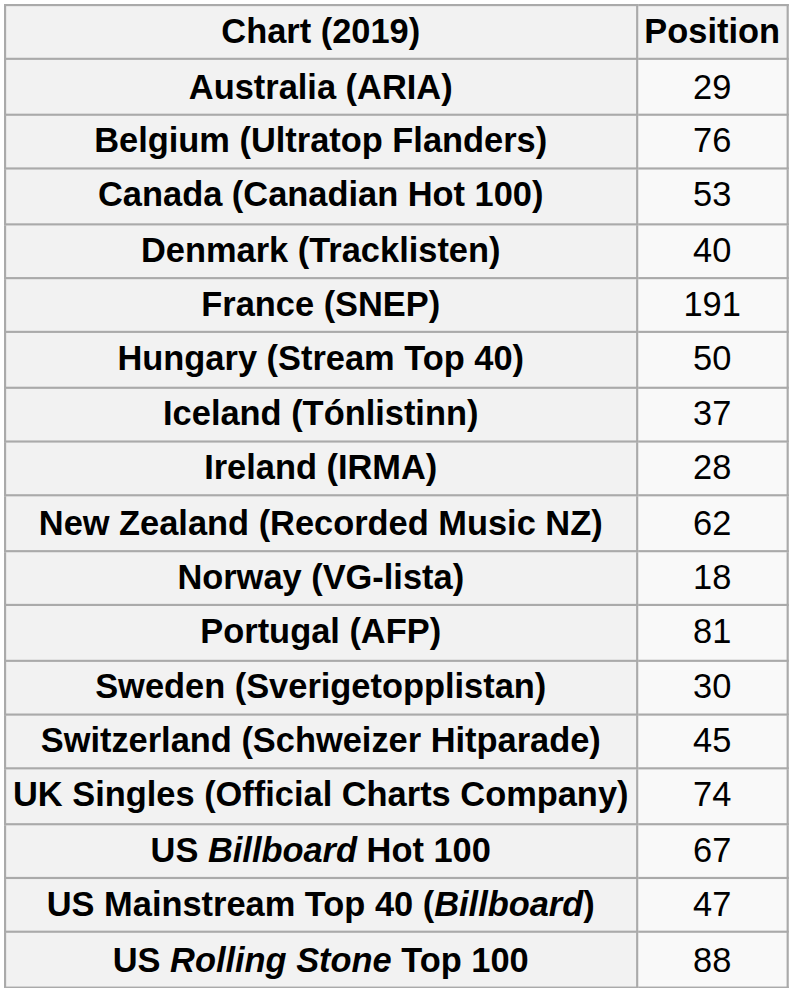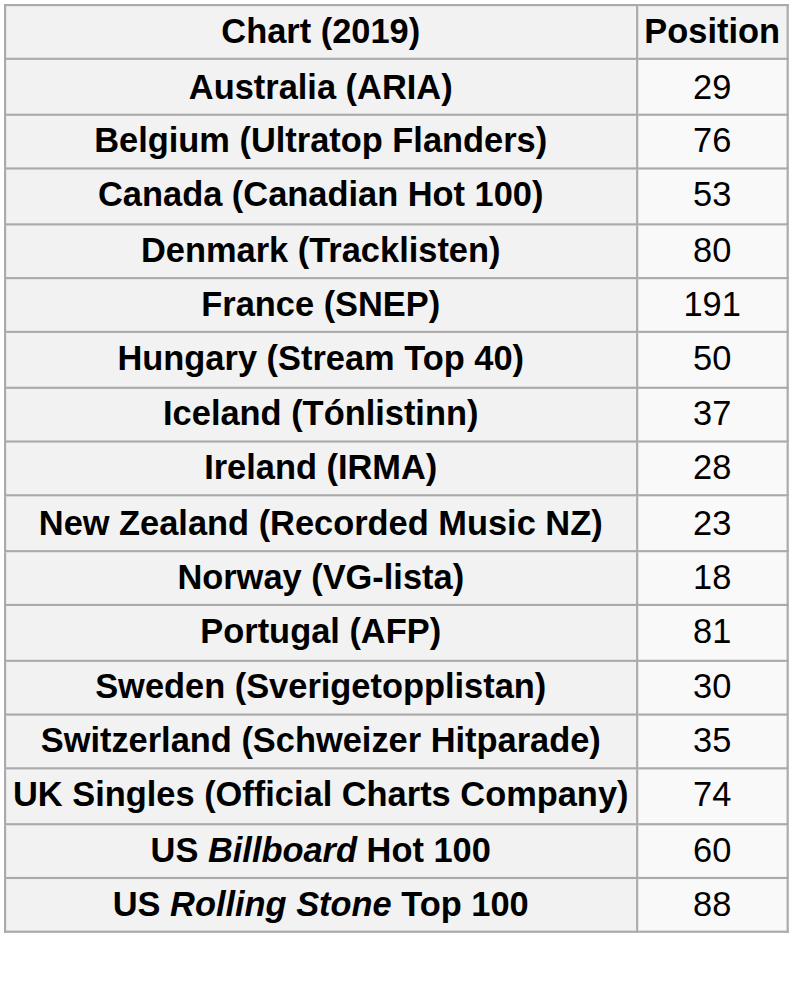 <table class="wikitable sortable plainrowheaders" style="text-align:center">
 <tr>
 <th scope="col">Chart (2019)</th>
 <th scope="col">Position</th>
 </tr>
 <tr>
 <th scope="row">Australia (ARIA)</th>
 <td>29</td>
 </tr>
 <tr>
 <th scope="row">Belgium (Ultratop Flanders)</th>
 <td>76</td>
 </tr>
 <tr>
 <th scope="row">Canada (Canadian Hot 100)</th>
 <td>53</td>
 </tr>
 <tr>
 <th scope="row">Denmark (Tracklisten)</th>
-<td>40</td>
+<td>80</td>
 </tr>
 <tr>
 <th scope="row">France (SNEP)</th>
 <td>191</td>
 </tr>
 <tr>
 <th scope="row">Hungary (Stream Top 40)</th>
 <td>50</td>
 </tr>
 <tr>
 <th scope="row">Iceland (Tónlistinn)</th>
 <td>37</td>
 </tr>
 <tr>
 <th scope="row">Ireland (IRMA)</th>
 <td>28</td>
 </tr>
 <tr>
 <th scope="row">New Zealand (Recorded Music NZ)</th>
-<td>62</td>
+<td>23</td>
 </tr>
 <tr>
 <th scope="row">Norway (VG-lista)</th>
 <td>18</td>
 </tr>
 <tr>
 <th scope="row">Portugal (AFP)</th>
 <td>81</td>
 </tr>
 <tr>
 <th scope="row">Sweden (Sverigetopplistan)</th>
 <td>30</td>
 </tr>
 <tr>
 <th scope="row">Switzerland (Schweizer Hitparade)</th>
-<td>45</td>
+<td>35</td>
 </tr>
 <tr>
 <th scope="row">UK Singles (Official Charts Company)</th>
 <td>74</td>
 </tr>
 <tr>
 <th scope="row">US <em>Billboard</em> Hot 100</th>
-<td>67</td>
-</tr>
-<tr>
-<th scope="row">US Mainstream Top 40 (<em>Billboard</em>)</th>
-<td>47</td>
+<td>60</td>
 </tr>
 <tr>
 <th scope="row">US <em>Rolling Stone</em> Top 100</th>
 <td>88</td>
 </tr>
 </table>
